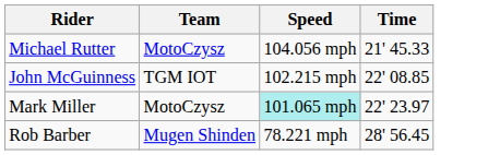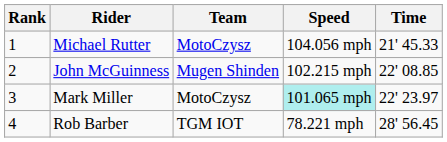 <table class="wikitable" style="font-size: 95%;">
 <tr style="background:#efefef;">
+<th>Rank</th>
 <th>Rider</th>
 <th>Team</th>
 <th>Speed</th>
 <th>Time</th>
 </tr>
 <tr>
+<td>1</td>
 <td> <a href='#'>Michael Rutter</a></td>
 <td><a href='#'>MotoCzysz</a></td>
 <td>104.056 mph</td>
 <td>21' 45.33</td>
 </tr>
 <tr>
+<td>2</td>
 <td> <a href='#'>John McGuinness</a></td>
-<td>TGM IOT</td>
+<td><a href='#'>Mugen Shinden</a></td>
 <td>102.215 mph</td>
 <td>22' 08.85</td>
 </tr>
 <tr>
+<td>3</td>
 <td> Mark Miller</td>
 <td>MotoCzysz</td>
 <td style="background: paleturquoise;">101.065 mph</td>
 <td>22' 23.97</td>
 </tr>
 <tr>
+<td>4</td>
 <td> Rob Barber</td>
-<td><a href='#'>Mugen Shinden</a></td>
+<td>TGM IOT</td>
 <td>78.221 mph</td>
 <td>28' 56.45</td>
 </tr>
 </table>
